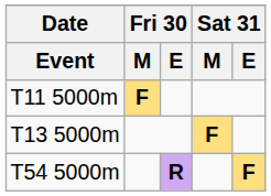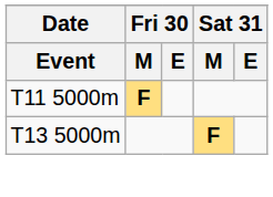 <table class="wikitable" style="margin:0.5em auto; font-size:90%; line-height:1.25em;">
 <tr align="center">
 </tr>
 <tr>
 <th>Date</th>
 <th colspan="2">Fri 30</th>
 <th colspan="2">Sat 31</th>
 </tr>
 <tr>
 <th>Event</th>
 <th>M</th>
 <th>E</th>
 <th>M</th>
 <th>E</th>
 </tr>
 <tr align="center">
 <td align="left">T11 5000m</td>
 <td bgcolor="#FFDF80"><strong>F</strong></td>
 <td></td>
 <td colspan="2"></td>
 </tr>
 <tr align="center">
 <td align="left">T13 5000m</td>
 <td colspan="2"></td>
 <td bgcolor="#FFDF80"><strong>F</strong></td>
 <td></td>
 </tr>
-<tr align="center">
-<td align="left">T54 5000m</td>
-<td></td>
-<td bgcolor="#D0A9F5"><strong>R</strong></td>
-<td></td>
-<td bgcolor="#FFDF80"><strong>F</strong></td>
-</tr>
 </table>
